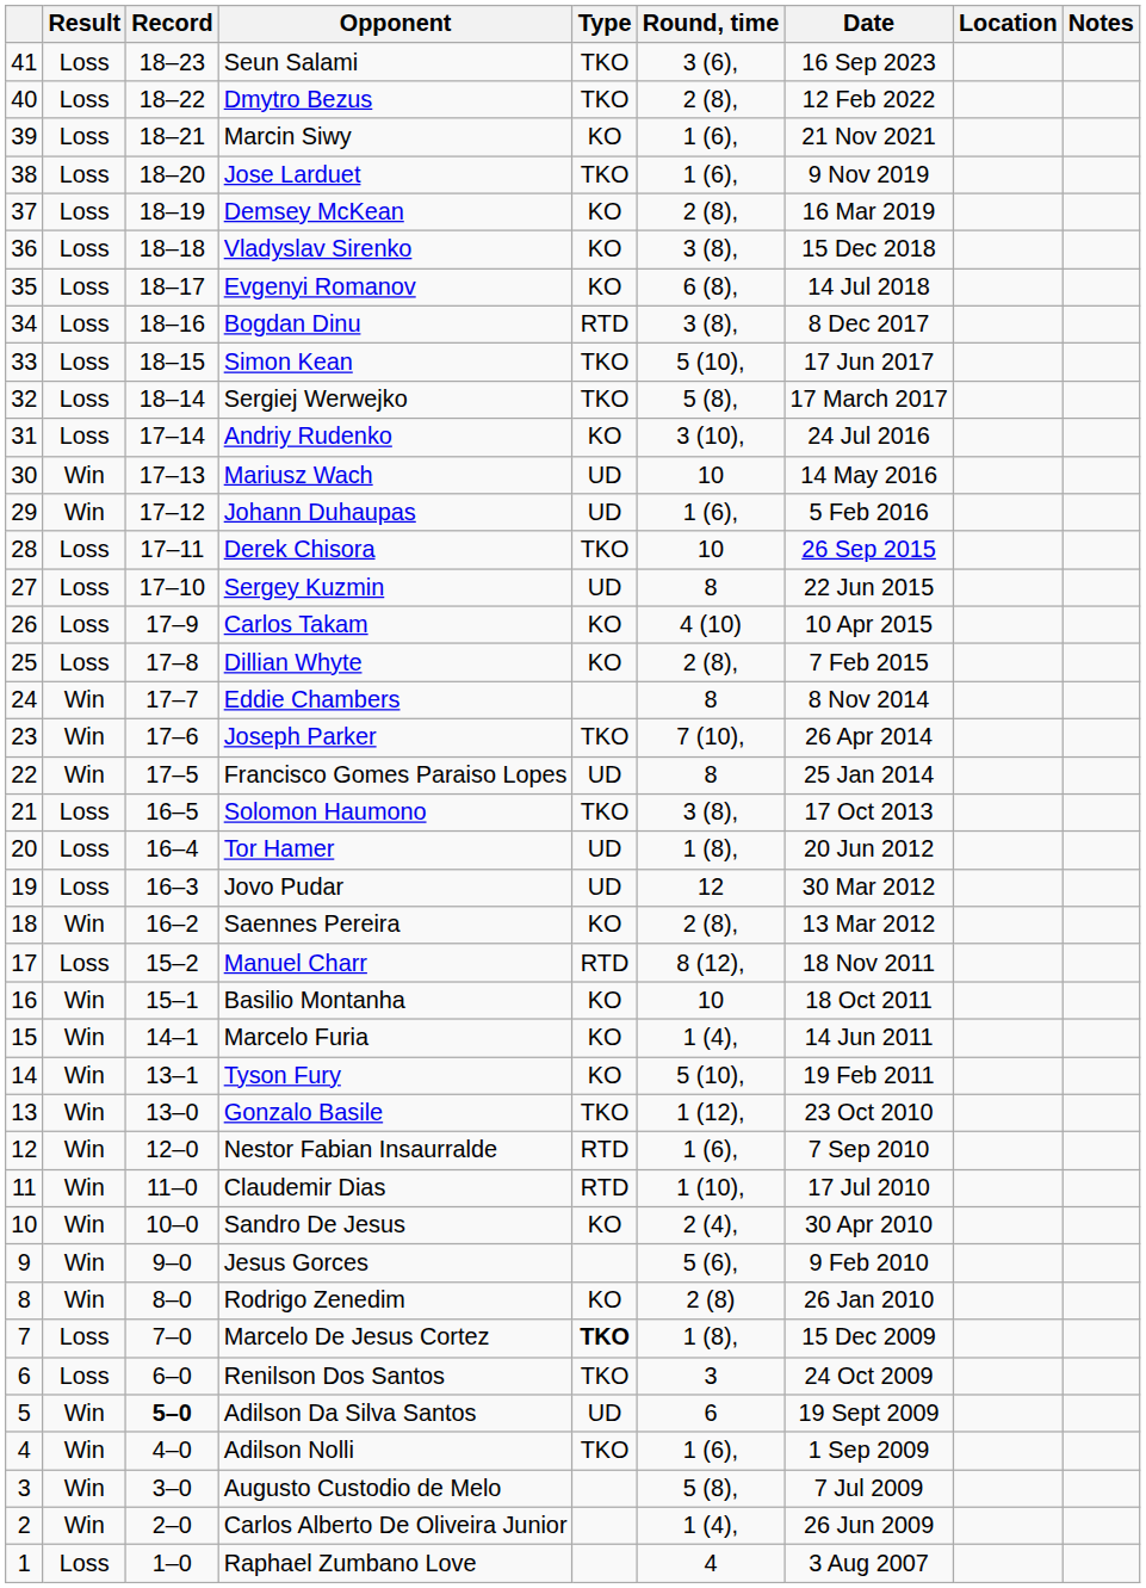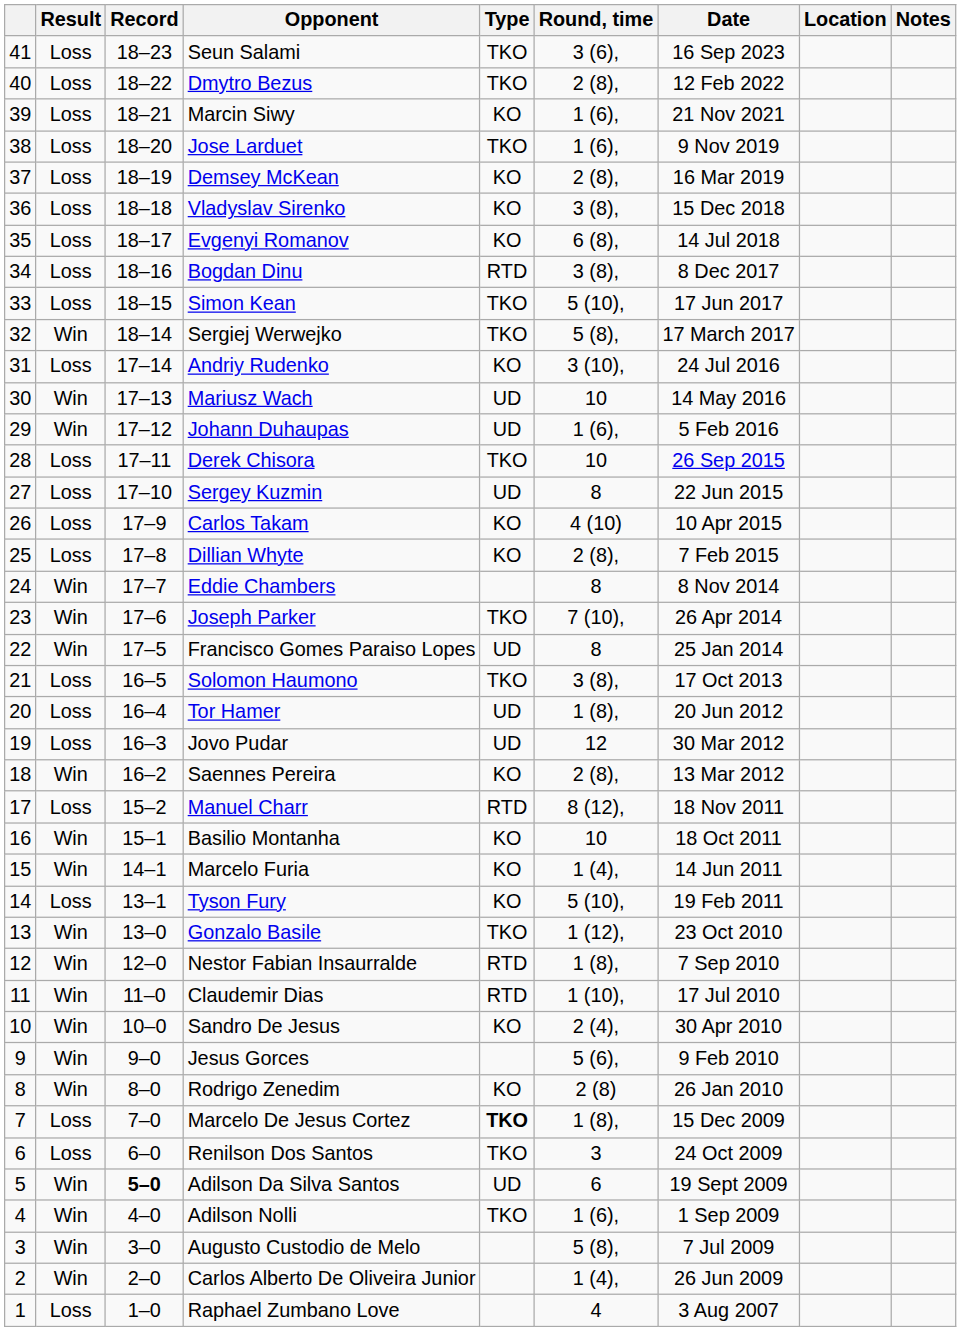 <table class="wikitable" style="text-align:center">
 <tr>
 <th></th>
 <th>Result</th>
 <th>Record</th>
 <th>Opponent</th>
 <th>Type</th>
 <th>Round, time</th>
 <th>Date</th>
 <th>Location</th>
 <th>Notes</th>
 </tr>
 <tr>
 <td>41</td>
 <td>Loss</td>
 <td>18–23</td>
 <td style="text-align:left;">Seun Salami</td>
 <td>TKO</td>
 <td>3 (6), </td>
 <td>16 Sep 2023</td>
 <td style="text-align:left;"></td>
 <td></td>
 </tr>
 <tr>
 <td>40</td>
 <td>Loss</td>
 <td>18–22</td>
 <td style="text-align:left;"><a href='#'>Dmytro Bezus</a></td>
 <td>TKO</td>
 <td>2 (8), </td>
 <td>12 Feb 2022</td>
 <td style="text-align:left;"></td>
 <td></td>
 </tr>
 <tr>
 <td>39</td>
 <td>Loss</td>
 <td>18–21</td>
 <td style="text-align:left;">Marcin Siwy</td>
 <td>KO</td>
 <td>1 (6), </td>
 <td>21 Nov 2021</td>
 <td style="text-align:left;"></td>
 <td></td>
 </tr>
 <tr>
 <td>38</td>
 <td>Loss</td>
 <td>18–20</td>
 <td style="text-align:left;"><a href='#'>Jose Larduet</a></td>
 <td>TKO</td>
 <td>1 (6), </td>
 <td>9 Nov 2019</td>
 <td style="text-align:left;"></td>
 <td></td>
 </tr>
 <tr>
 <td>37</td>
 <td>Loss</td>
 <td>18–19</td>
 <td style="text-align:left;"><a href='#'>Demsey McKean</a></td>
 <td>KO</td>
 <td>2 (8), </td>
 <td>16 Mar 2019</td>
 <td style="text-align:left;"></td>
 <td></td>
 </tr>
 <tr>
 <td>36</td>
 <td>Loss</td>
 <td>18–18</td>
 <td style="text-align:left;"><a href='#'>Vladyslav Sirenko</a></td>
 <td>KO</td>
 <td>3 (8), </td>
 <td>15 Dec 2018</td>
 <td align=left></td>
 <td></td>
 </tr>
 <tr>
 <td>35</td>
 <td>Loss</td>
 <td>18–17</td>
 <td style="text-align:left;"><a href='#'>Evgenyi Romanov</a></td>
 <td>KO</td>
 <td>6 (8), </td>
 <td>14 Jul 2018</td>
 <td style="text-align:left;"></td>
 <td></td>
 </tr>
 <tr>
 <td>34</td>
 <td>Loss</td>
 <td>18–16</td>
 <td style="text-align:left;"><a href='#'>Bogdan Dinu</a></td>
 <td>RTD</td>
 <td>3 (8), </td>
 <td>8 Dec 2017</td>
 <td align=left></td>
 <td></td>
 </tr>
 <tr>
 <td>33</td>
 <td>Loss</td>
 <td>18–15</td>
 <td style="text-align:left;"><a href='#'>Simon Kean</a></td>
 <td>TKO</td>
 <td>5 (10), </td>
 <td>17 Jun 2017</td>
 <td align=left></td>
 <td style="text-align:left;"></td>
 </tr>
 <tr>
 <td>32</td>
-<td>Loss</td>
+<td>Win</td>
 <td>18–14</td>
 <td style="text-align:left;">Sergiej Werwejko</td>
 <td>TKO</td>
 <td>5 (8), </td>
 <td>17 March 2017</td>
 <td align=left></td>
 <td></td>
 </tr>
 <tr>
 <td>31</td>
 <td>Loss</td>
 <td>17–14</td>
 <td style="text-align:left;"><a href='#'>Andriy Rudenko</a></td>
 <td>KO</td>
 <td>3 (10), </td>
 <td>24 Jul 2016</td>
 <td align=left></td>
 <td style="text-align:left;"></td>
 </tr>
 <tr>
 <td>30</td>
 <td>Win</td>
 <td>17–13</td>
 <td style="text-align:left;"><a href='#'>Mariusz Wach</a></td>
 <td>UD</td>
 <td>10</td>
 <td>14 May 2016</td>
 <td style="text-align:left"></td>
 <td></td>
 </tr>
 <tr>
 <td>29</td>
 <td>Win</td>
 <td>17–12</td>
 <td style="text-align:left;"><a href='#'>Johann Duhaupas</a></td>
 <td>UD</td>
 <td>1 (6), </td>
 <td>5 Feb 2016</td>
 <td align=left></td>
 <td></td>
 </tr>
 <tr>
 <td>28</td>
 <td>Loss</td>
 <td>17–11</td>
 <td style="text-align:left;"><a href='#'>Derek Chisora</a></td>
 <td>TKO</td>
 <td>10</td>
 <td><a href='#'>26 Sep 2015</a></td>
 <td style="text-align:left;"></td>
 <td></td>
 </tr>
 <tr>
 <td>27</td>
 <td>Loss</td>
 <td>17–10</td>
 <td style="text-align:left;"><a href='#'>Sergey Kuzmin</a></td>
 <td>UD</td>
 <td>8</td>
 <td>22 Jun 2015</td>
 <td style="text-align:left;"></td>
 <td></td>
 </tr>
 <tr>
 <td>26</td>
 <td>Loss</td>
 <td>17–9</td>
 <td style="text-align:left;"><a href='#'>Carlos Takam</a></td>
 <td>KO</td>
 <td>4 (10)</td>
 <td>10 Apr 2015</td>
 <td style="text-align:left;"></td>
 <td></td>
 </tr>
 <tr>
 <td>25</td>
 <td>Loss</td>
 <td>17–8</td>
 <td style="text-align:left;"><a href='#'>Dillian Whyte</a></td>
 <td>KO</td>
 <td>2 (8), </td>
 <td>7 Feb 2015</td>
 <td style="text-align:left;"></td>
 <td></td>
 </tr>
 <tr>
 <td>24</td>
 <td>Win</td>
 <td>17–7</td>
 <td style="text-align:left;"><a href='#'>Eddie Chambers</a></td>
 <td></td>
 <td>8</td>
 <td>8 Nov 2014</td>
 <td style="text-align:left;"></td>
 <td></td>
 </tr>
 <tr>
 <td>23</td>
 <td>Win</td>
 <td>17–6</td>
 <td style="text-align:left;"><a href='#'>Joseph Parker</a></td>
 <td>TKO</td>
 <td>7 (10), </td>
 <td>26 Apr 2014</td>
 <td style="text-align:left;"></td>
 <td style="text-align:left;"></td>
 </tr>
 <tr>
 <td>22</td>
 <td>Win</td>
 <td>17–5</td>
 <td style="text-align:left;">Francisco Gomes Paraiso Lopes</td>
 <td>UD</td>
 <td>8</td>
 <td>25 Jan 2014</td>
 <td style="text-align:left;"></td>
 <td></td>
 </tr>
 <tr>
 <td>21</td>
 <td>Loss</td>
 <td>16–5</td>
 <td style="text-align:left;"><a href='#'>Solomon Haumono</a></td>
 <td>TKO</td>
 <td>3 (8), </td>
 <td>17 Oct 2013</td>
 <td style="text-align:left;"></td>
 <td></td>
 </tr>
 <tr>
 <td>20</td>
 <td>Loss</td>
 <td>16–4</td>
 <td style="text-align:left;"><a href='#'>Tor Hamer</a></td>
 <td>UD</td>
 <td>1 (8), </td>
 <td>20 Jun 2012</td>
 <td style="text-align:left;"></td>
 <td style="text-align:left;"></td>
 </tr>
 <tr>
 <td>19</td>
 <td>Loss</td>
 <td>16–3</td>
 <td style="text-align:left;">Jovo Pudar</td>
 <td>UD</td>
 <td>12</td>
 <td>30 Mar 2012</td>
 <td style="text-align:left;"></td>
 <td style="text-align:left;"></td>
 </tr>
 <tr>
 <td>18</td>
 <td>Win</td>
 <td>16–2</td>
 <td style="text-align:left;">Saennes Pereira</td>
 <td>KO</td>
 <td>2 (8), </td>
 <td>13 Mar 2012</td>
 <td style="text-align:left;"></td>
 <td></td>
 </tr>
 <tr>
 <td>17</td>
 <td>Loss</td>
 <td>15–2</td>
 <td style="text-align:left;"><a href='#'>Manuel Charr</a></td>
 <td>RTD</td>
 <td>8 (12), </td>
 <td>18 Nov 2011</td>
 <td style="text-align:left;"></td>
 <td style="text-align:left;"></td>
 </tr>
 <tr>
 <td>16</td>
 <td>Win</td>
 <td>15–1</td>
 <td style="text-align:left;">Basilio Montanha</td>
 <td>KO</td>
 <td>10</td>
 <td>18 Oct 2011</td>
 <td style="text-align:left;"></td>
 <td></td>
 </tr>
 <tr>
 <td>15</td>
 <td>Win</td>
 <td>14–1</td>
 <td style="text-align:left;">Marcelo Furia</td>
 <td>KO</td>
 <td>1 (4), </td>
 <td>14 Jun 2011</td>
 <td style="text-align:left;"></td>
 <td></td>
 </tr>
 <tr>
 <td>14</td>
-<td>Win</td>
+<td>Loss</td>
 <td>13–1</td>
 <td style="text-align:left;"><a href='#'>Tyson Fury</a></td>
 <td>KO</td>
 <td>5 (10), </td>
 <td>19 Feb 2011</td>
 <td style="text-align:left;"></td>
 <td></td>
 </tr>
 <tr>
 <td>13</td>
 <td>Win</td>
 <td>13–0</td>
 <td style="text-align:left;"><a href='#'>Gonzalo Basile</a></td>
 <td>TKO</td>
 <td>1 (12), </td>
 <td>23 Oct 2010</td>
 <td style="text-align:left;"></td>
 <td style="text-align:left;"></td>
 </tr>
 <tr>
 <td>12</td>
 <td>Win</td>
 <td>12–0</td>
 <td style="text-align:left;">Nestor Fabian Insaurralde</td>
 <td>RTD</td>
-<td>1 (6), </td>
+<td>1 (8), </td>
 <td>7 Sep 2010</td>
 <td style="text-align:left;"></td>
 <td></td>
 </tr>
 <tr>
 <td>11</td>
 <td>Win</td>
 <td>11–0</td>
 <td style="text-align:left;">Claudemir Dias</td>
 <td>RTD</td>
 <td>1 (10), </td>
 <td>17 Jul 2010</td>
 <td style="text-align:left;"></td>
 <td></td>
 </tr>
 <tr>
 <td>10</td>
 <td>Win</td>
 <td>10–0</td>
 <td style="text-align:left;">Sandro De Jesus</td>
 <td>KO</td>
 <td>2 (4), </td>
 <td>30 Apr 2010</td>
 <td style="text-align:left;"></td>
 <td></td>
 </tr>
 <tr>
 <td>9</td>
 <td>Win</td>
 <td>9–0</td>
 <td style="text-align:left;">Jesus Gorces</td>
 <td></td>
 <td>5 (6), </td>
 <td>9 Feb 2010</td>
 <td style="text-align:left;"></td>
 <td></td>
 </tr>
 <tr>
 <td>8</td>
 <td>Win</td>
 <td>8–0</td>
 <td style="text-align:left;">Rodrigo Zenedim</td>
 <td>KO</td>
 <td>2 (8)</td>
 <td>26 Jan 2010</td>
 <td style="text-align:left;"></td>
 <td></td>
 </tr>
 <tr>
 <td>7</td>
 <td>Loss</td>
 <td>7–0</td>
 <td style="text-align:left;">Marcelo De Jesus Cortez</td>
 <td><strong>TKO</strong></td>
 <td>1 (8), </td>
 <td>15 Dec 2009</td>
 <td style="text-align:left;"></td>
 <td></td>
 </tr>
 <tr>
 <td>6</td>
 <td>Loss</td>
 <td>6–0</td>
 <td style="text-align:left;">Renilson Dos Santos</td>
 <td>TKO</td>
 <td>3</td>
 <td>24 Oct 2009</td>
 <td style="text-align:left;"></td>
 <td></td>
 </tr>
 <tr>
 <td>5</td>
 <td>Win</td>
 <td><strong>5–0</strong></td>
 <td style="text-align:left;">Adilson Da Silva Santos</td>
 <td>UD</td>
 <td>6</td>
 <td>19 Sept 2009</td>
 <td style="text-align:left;"></td>
 <td></td>
 </tr>
 <tr>
 <td>4</td>
 <td>Win</td>
 <td>4–0</td>
 <td style="text-align:left;">Adilson Nolli</td>
 <td>TKO</td>
 <td>1 (6), </td>
 <td>1 Sep 2009</td>
 <td style="text-align:left;"></td>
 <td></td>
 </tr>
 <tr>
 <td>3</td>
 <td>Win</td>
 <td>3–0</td>
 <td style="text-align:left;">Augusto Custodio de Melo</td>
 <td></td>
 <td>5 (8), </td>
 <td>7 Jul 2009</td>
 <td style="text-align:left;"></td>
 <td></td>
 </tr>
 <tr>
 <td>2</td>
 <td>Win</td>
 <td>2–0</td>
 <td style="text-align:left;">Carlos Alberto De Oliveira Junior</td>
 <td></td>
 <td>1 (4), </td>
 <td>26 Jun 2009</td>
 <td style="text-align:left;"></td>
 <td></td>
 </tr>
 <tr>
 <td>1</td>
 <td>Loss</td>
 <td>1–0</td>
 <td style="text-align:left;">Raphael Zumbano Love</td>
 <td></td>
 <td>4</td>
 <td>3 Aug 2007</td>
 <td style="text-align:left;"></td>
 <td></td>
 </tr>
 </table>
